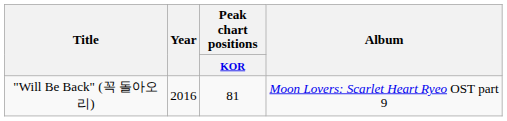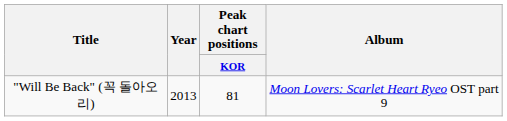 <table class="wikitable plainrowheaders" style="text-align:center;">
 <tr>
 <th rowspan="2" scope="col">Title</th>
 <th rowspan="2" scope="col">Year</th>
 <th colspan="1" scope="col">Peak chart <br> positions</th>
 <th rowspan="2" scope="col">Album</th>
 </tr>
 <tr>
 <th><small><a href='#'>KOR</a></small></th>
 </tr>
 <tr>
 <td>"Will Be Back" (꼭 돌아오리)</td>
-<td>2016</td>
+<td>2013</td>
 <td>81</td>
 <td><em><a href='#'>Moon Lovers: Scarlet Heart Ryeo</a></em> OST part 9</td>
 </tr>
 </table>
